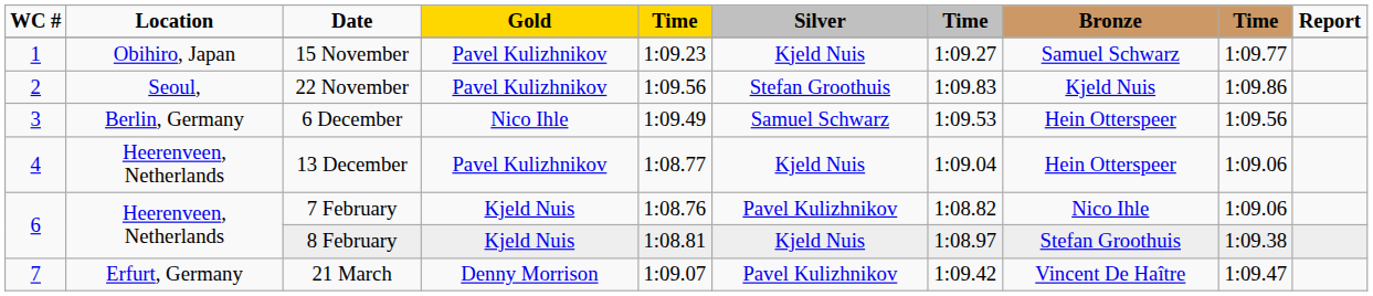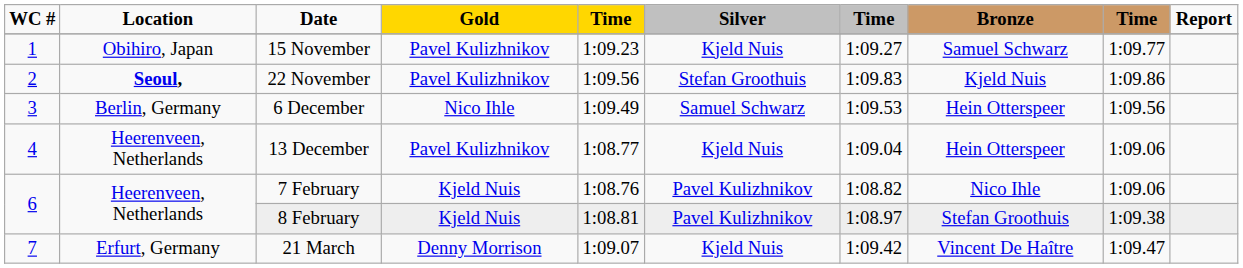 <table class="wikitable">
 <tr>
 <td width="40" align="center"><strong>WC #</strong></td>
 <td width="160" align="center"><strong>Location</strong></td>
 <td width="100" align="center"><strong>Date</strong></td>
 <td width="160" bgcolor="gold" align="center"><strong>Gold</strong></td>
 <td width="50" bgcolor="gold" align="center"><strong>Time</strong></td>
 <td width="160" bgcolor="silver" align="center"><strong>Silver</strong></td>
 <td width="50" bgcolor="silver" align="center"><strong>Time</strong></td>
 <td width="160" bgcolor="#CC9966" align="center"><strong>Bronze</strong></td>
 <td width="50" bgcolor="#CC9966" align="center"><strong>Time</strong></td>
 <td width="50" align="center"><strong>Report</strong></td>
 </tr>
 <tr bgcolor="#cccccc">
 </tr>
 <tr>
 <td align="center"><a href='#'>1</a></td>
 <td align="center"><a href='#'>Obihiro</a>, Japan</td>
 <td align="center">15 November</td>
 <td align="center"><a href='#'>Pavel Kulizhnikov</a><br><small></small></td>
 <td align="center">1:09.23</td>
 <td align="center"><a href='#'>Kjeld Nuis</a><br><small></small></td>
 <td align="center">1:09.27</td>
 <td align="center"><a href='#'>Samuel Schwarz</a><br><small></small></td>
 <td align="center">1:09.77</td>
 <td align="center"></td>
 </tr>
 <tr>
 <td align="center"><a href='#'>2</a></td>
-<td align="center"><a href='#'>Seoul</a>, </td>
+<td align="center"><strong><a href='#'>Seoul</a>, </strong></td>
 <td align="center">22 November</td>
 <td align="center"><a href='#'>Pavel Kulizhnikov</a><br><small></small></td>
 <td align="center">1:09.56</td>
 <td align="center"><a href='#'>Stefan Groothuis</a><br><small></small></td>
 <td align="center">1:09.83</td>
 <td align="center"><a href='#'>Kjeld Nuis</a><br><small></small></td>
 <td align="center">1:09.86</td>
 <td align="center"></td>
 </tr>
 <tr>
 <td align="center"><a href='#'>3</a></td>
 <td align="center"><a href='#'>Berlin</a>, Germany</td>
 <td align="center">6 December</td>
 <td align="center"><a href='#'>Nico Ihle</a><br><small></small></td>
 <td align="center">1:09.49</td>
 <td align="center"><a href='#'>Samuel Schwarz</a><br><small></small></td>
 <td align="center">1:09.53</td>
 <td align="center"><a href='#'>Hein Otterspeer</a><br><small></small></td>
 <td align="center">1:09.56</td>
 <td align="center"></td>
 </tr>
 <tr>
 <td align="center"><a href='#'>4</a></td>
 <td align="center"><a href='#'>Heerenveen</a>, Netherlands</td>
 <td align="center">13 December</td>
 <td align="center"><a href='#'>Pavel Kulizhnikov</a><br><small></small></td>
 <td align="center">1:08.77</td>
 <td align="center"><a href='#'>Kjeld Nuis</a><br><small></small></td>
 <td align="center">1:09.04</td>
 <td align="center"><a href='#'>Hein Otterspeer</a><br><small></small></td>
 <td align="center">1:09.06</td>
 <td align="center"></td>
 </tr>
 <tr>
 <td rowspan=2 align="center"><a href='#'>6</a></td>
 <td rowspan=2 align="center"><a href='#'>Heerenveen</a>, Netherlands</td>
 <td align="center">7 February</td>
 <td align="center"><a href='#'>Kjeld Nuis</a><br><small></small></td>
 <td align="center">1:08.76</td>
 <td align="center"><a href='#'>Pavel Kulizhnikov</a><br><small></small></td>
 <td align="center">1:08.82</td>
 <td align="center"><a href='#'>Nico Ihle</a><br><small></small></td>
 <td align="center">1:09.06</td>
 <td align="center"></td>
 </tr>
 <tr bgcolor="#eeeeee">
 <td align="center">8 February</td>
 <td align="center"><a href='#'>Kjeld Nuis</a><br><small></small></td>
 <td align="center">1:08.81</td>
-<td align="center"><a href='#'>Kjeld Nuis</a><br><small></small></td>
+<td align="center"><a href='#'>Pavel Kulizhnikov</a><br><small></small></td>
 <td align="center">1:08.97</td>
 <td align="center"><a href='#'>Stefan Groothuis</a><br><small></small></td>
 <td align="center">1:09.38</td>
 <td align="center"></td>
 </tr>
 <tr>
 <td align="center"><a href='#'>7</a></td>
 <td align="center"><a href='#'>Erfurt</a>, Germany</td>
 <td align="center">21 March</td>
 <td align="center"><a href='#'>Denny Morrison</a><br><small></small></td>
 <td align="center">1:09.07</td>
-<td align="center"><a href='#'>Pavel Kulizhnikov</a><br><small></small></td>
+<td align="center"><a href='#'>Kjeld Nuis</a><br><small></small></td>
 <td align="center">1:09.42</td>
 <td align="center"><a href='#'>Vincent De Haître</a><br><small></small></td>
 <td align="center">1:09.47</td>
 <td align="center"></td>
 </tr>
 </table>
